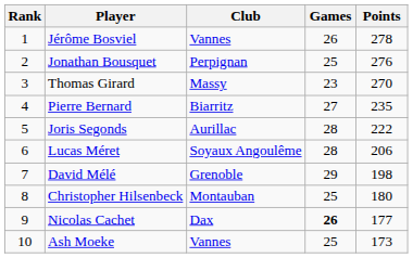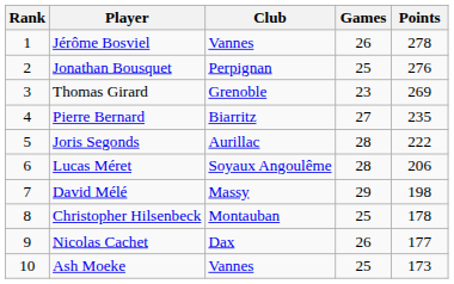 <table class="wikitable" style="text-align:center">
 <tr>
 <th>Rank</th>
 <th>Player</th>
 <th>Club</th>
 <th style="width:50px;">Games</th>
 <th style="width:50px;">Points</th>
 </tr>
 <tr>
 <td>1</td>
 <td align=left> <a href='#'>Jérôme Bosviel</a></td>
 <td align=left><a href='#'>Vannes</a></td>
 <td>26</td>
 <td>278</td>
 </tr>
 <tr>
 <td>2</td>
 <td align=left> <a href='#'>Jonathan Bousquet</a></td>
 <td align=left><a href='#'>Perpignan</a></td>
 <td>25</td>
 <td>276</td>
 </tr>
 <tr>
 <td>3</td>
 <td align=left> Thomas Girard</td>
-<td align=left><a href='#'>Massy</a></td>
+<td align=left><a href='#'>Grenoble</a></td>
 <td>23</td>
-<td>270</td>
+<td>269</td>
 </tr>
 <tr>
 <td>4</td>
 <td align=left> <a href='#'>Pierre Bernard</a></td>
 <td align=left><a href='#'>Biarritz</a></td>
 <td>27</td>
 <td>235</td>
 </tr>
 <tr>
 <td>5</td>
 <td align=left> <a href='#'>Joris Segonds</a></td>
 <td align=left><a href='#'>Aurillac</a></td>
 <td>28</td>
 <td>222</td>
 </tr>
 <tr>
 <td>6</td>
 <td align=left> <a href='#'>Lucas Méret</a></td>
 <td align=left><a href='#'>Soyaux Angoulême</a></td>
 <td>28</td>
 <td>206</td>
 </tr>
 <tr>
 <td>7</td>
 <td align=left> <a href='#'>David Mélé</a></td>
-<td align=left><a href='#'>Grenoble</a></td>
+<td align=left><a href='#'>Massy</a></td>
 <td>29</td>
 <td>198</td>
 </tr>
 <tr>
 <td>8</td>
 <td align=left> <a href='#'>Christopher Hilsenbeck</a></td>
 <td align=left><a href='#'>Montauban</a></td>
 <td>25</td>
-<td>180</td>
+<td>178</td>
 </tr>
 <tr>
 <td>9</td>
 <td align=left> <a href='#'>Nicolas Cachet</a></td>
 <td align=left><a href='#'>Dax</a></td>
-<td><strong>26</strong></td>
+<td>26</td>
 <td>177</td>
 </tr>
 <tr>
 <td>10</td>
 <td align=left> <a href='#'>Ash Moeke</a></td>
 <td align=left><a href='#'>Vannes</a></td>
 <td>25</td>
 <td>173</td>
 </tr>
 </table>
